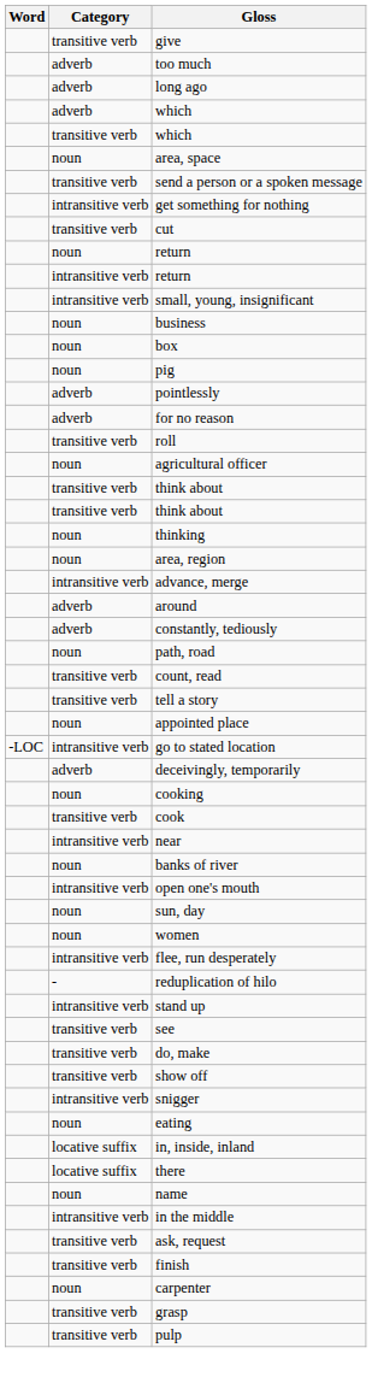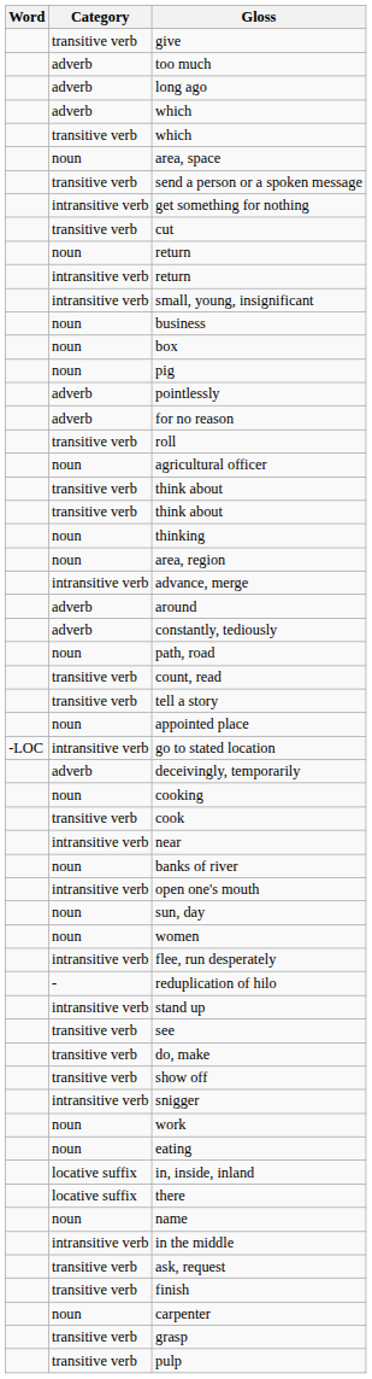 <table class="wikitable">
 <tr>
 <th>Word</th>
 <th>Category</th>
 <th>Gloss</th>
 </tr>
 <tr>
 <td></td>
 <td>transitive verb</td>
 <td>give</td>
 </tr>
 <tr>
 <td></td>
 <td>adverb</td>
 <td>too much</td>
 </tr>
 <tr>
 <td></td>
 <td>adverb</td>
 <td>long ago</td>
 </tr>
 <tr>
 <td></td>
 <td>adverb</td>
 <td>which</td>
 </tr>
 <tr>
 <td></td>
 <td>transitive verb</td>
 <td>which</td>
 </tr>
 <tr>
 <td></td>
 <td>noun</td>
 <td>area, space</td>
 </tr>
 <tr>
 <td></td>
 <td>transitive verb</td>
 <td>send a person or a spoken message</td>
 </tr>
 <tr>
 <td></td>
 <td>intransitive verb</td>
 <td>get something for nothing</td>
 </tr>
 <tr>
 <td></td>
 <td>transitive verb</td>
 <td>cut</td>
 </tr>
 <tr>
 <td></td>
 <td>noun</td>
 <td>return</td>
 </tr>
 <tr>
 <td></td>
 <td>intransitive verb</td>
 <td>return</td>
 </tr>
 <tr>
 <td></td>
 <td>intransitive verb</td>
 <td>small, young, insignificant</td>
 </tr>
 <tr>
 <td></td>
 <td>noun</td>
 <td>business</td>
 </tr>
 <tr>
 <td></td>
 <td>noun</td>
 <td>box</td>
 </tr>
 <tr>
 <td></td>
 <td>noun</td>
 <td>pig</td>
 </tr>
 <tr>
 <td></td>
 <td>adverb</td>
 <td>pointlessly</td>
 </tr>
 <tr>
 <td></td>
 <td>adverb</td>
 <td>for no reason</td>
 </tr>
 <tr>
 <td></td>
 <td>transitive verb</td>
 <td>roll</td>
 </tr>
 <tr>
 <td></td>
 <td>noun</td>
 <td>agricultural officer</td>
 </tr>
 <tr>
 <td></td>
 <td>transitive verb</td>
 <td>think about</td>
 </tr>
 <tr>
 <td></td>
 <td>transitive verb</td>
 <td>think about</td>
 </tr>
 <tr>
 <td></td>
 <td>noun</td>
 <td>thinking</td>
 </tr>
 <tr>
 <td></td>
 <td>noun</td>
 <td>area, region</td>
 </tr>
 <tr>
 <td></td>
 <td>intransitive verb</td>
 <td>advance, merge</td>
 </tr>
 <tr>
 <td></td>
 <td>adverb</td>
 <td>around</td>
 </tr>
 <tr>
 <td></td>
 <td>adverb</td>
 <td>constantly, tediously</td>
 </tr>
 <tr>
 <td></td>
 <td>noun</td>
 <td>path, road</td>
 </tr>
 <tr>
 <td></td>
 <td>transitive verb</td>
 <td>count, read</td>
 </tr>
 <tr>
 <td></td>
 <td>transitive verb</td>
 <td>tell a story</td>
 </tr>
 <tr>
 <td></td>
 <td>noun</td>
 <td>appointed place</td>
 </tr>
 <tr>
 <td>-LOC</td>
 <td>intransitive verb</td>
 <td>go to stated location</td>
 </tr>
 <tr>
 <td></td>
 <td>adverb</td>
 <td>deceivingly, temporarily</td>
 </tr>
 <tr>
 <td></td>
 <td>noun</td>
 <td>cooking</td>
 </tr>
 <tr>
 <td></td>
 <td>transitive verb</td>
 <td>cook</td>
 </tr>
 <tr>
 <td></td>
 <td>intransitive verb</td>
 <td>near</td>
 </tr>
 <tr>
 <td></td>
 <td>noun</td>
 <td>banks of river</td>
 </tr>
 <tr>
 <td></td>
 <td>intransitive verb</td>
 <td>open one's mouth</td>
 </tr>
 <tr>
 <td></td>
 <td>noun</td>
 <td>sun, day</td>
 </tr>
 <tr>
 <td></td>
 <td>noun</td>
 <td>women</td>
 </tr>
 <tr>
 <td></td>
 <td>intransitive verb</td>
 <td>flee, run desperately</td>
 </tr>
 <tr>
 <td></td>
 <td>-</td>
 <td>reduplication of hilo</td>
 </tr>
 <tr>
 <td></td>
 <td>intransitive verb</td>
 <td>stand up</td>
 </tr>
 <tr>
 <td></td>
 <td>transitive verb</td>
 <td>see</td>
 </tr>
 <tr>
 <td></td>
 <td>transitive verb</td>
 <td>do, make</td>
 </tr>
 <tr>
 <td></td>
 <td>transitive verb</td>
 <td>show off</td>
 </tr>
 <tr>
 <td></td>
 <td>intransitive verb</td>
 <td>snigger</td>
 </tr>
 <tr>
 <td></td>
 <td>noun</td>
+<td>work</td>
+</tr>
+<tr>
+<td></td>
+<td>noun</td>
 <td>eating</td>
 </tr>
 <tr>
 <td></td>
 <td>locative suffix</td>
 <td>in, inside, inland</td>
 </tr>
 <tr>
 <td></td>
 <td>locative suffix</td>
 <td>there</td>
 </tr>
 <tr>
 <td></td>
 <td>noun</td>
 <td>name</td>
 </tr>
 <tr>
 <td></td>
 <td>intransitive verb</td>
 <td>in the middle</td>
 </tr>
 <tr>
 <td></td>
 <td>transitive verb</td>
 <td>ask, request</td>
 </tr>
 <tr>
 <td></td>
 <td>transitive verb</td>
 <td>finish</td>
 </tr>
 <tr>
 <td></td>
 <td>noun</td>
 <td>carpenter</td>
 </tr>
 <tr>
 <td></td>
 <td>transitive verb</td>
 <td>grasp</td>
 </tr>
 <tr>
 <td></td>
 <td>transitive verb</td>
 <td>pulp</td>
 </tr>
 </table>
